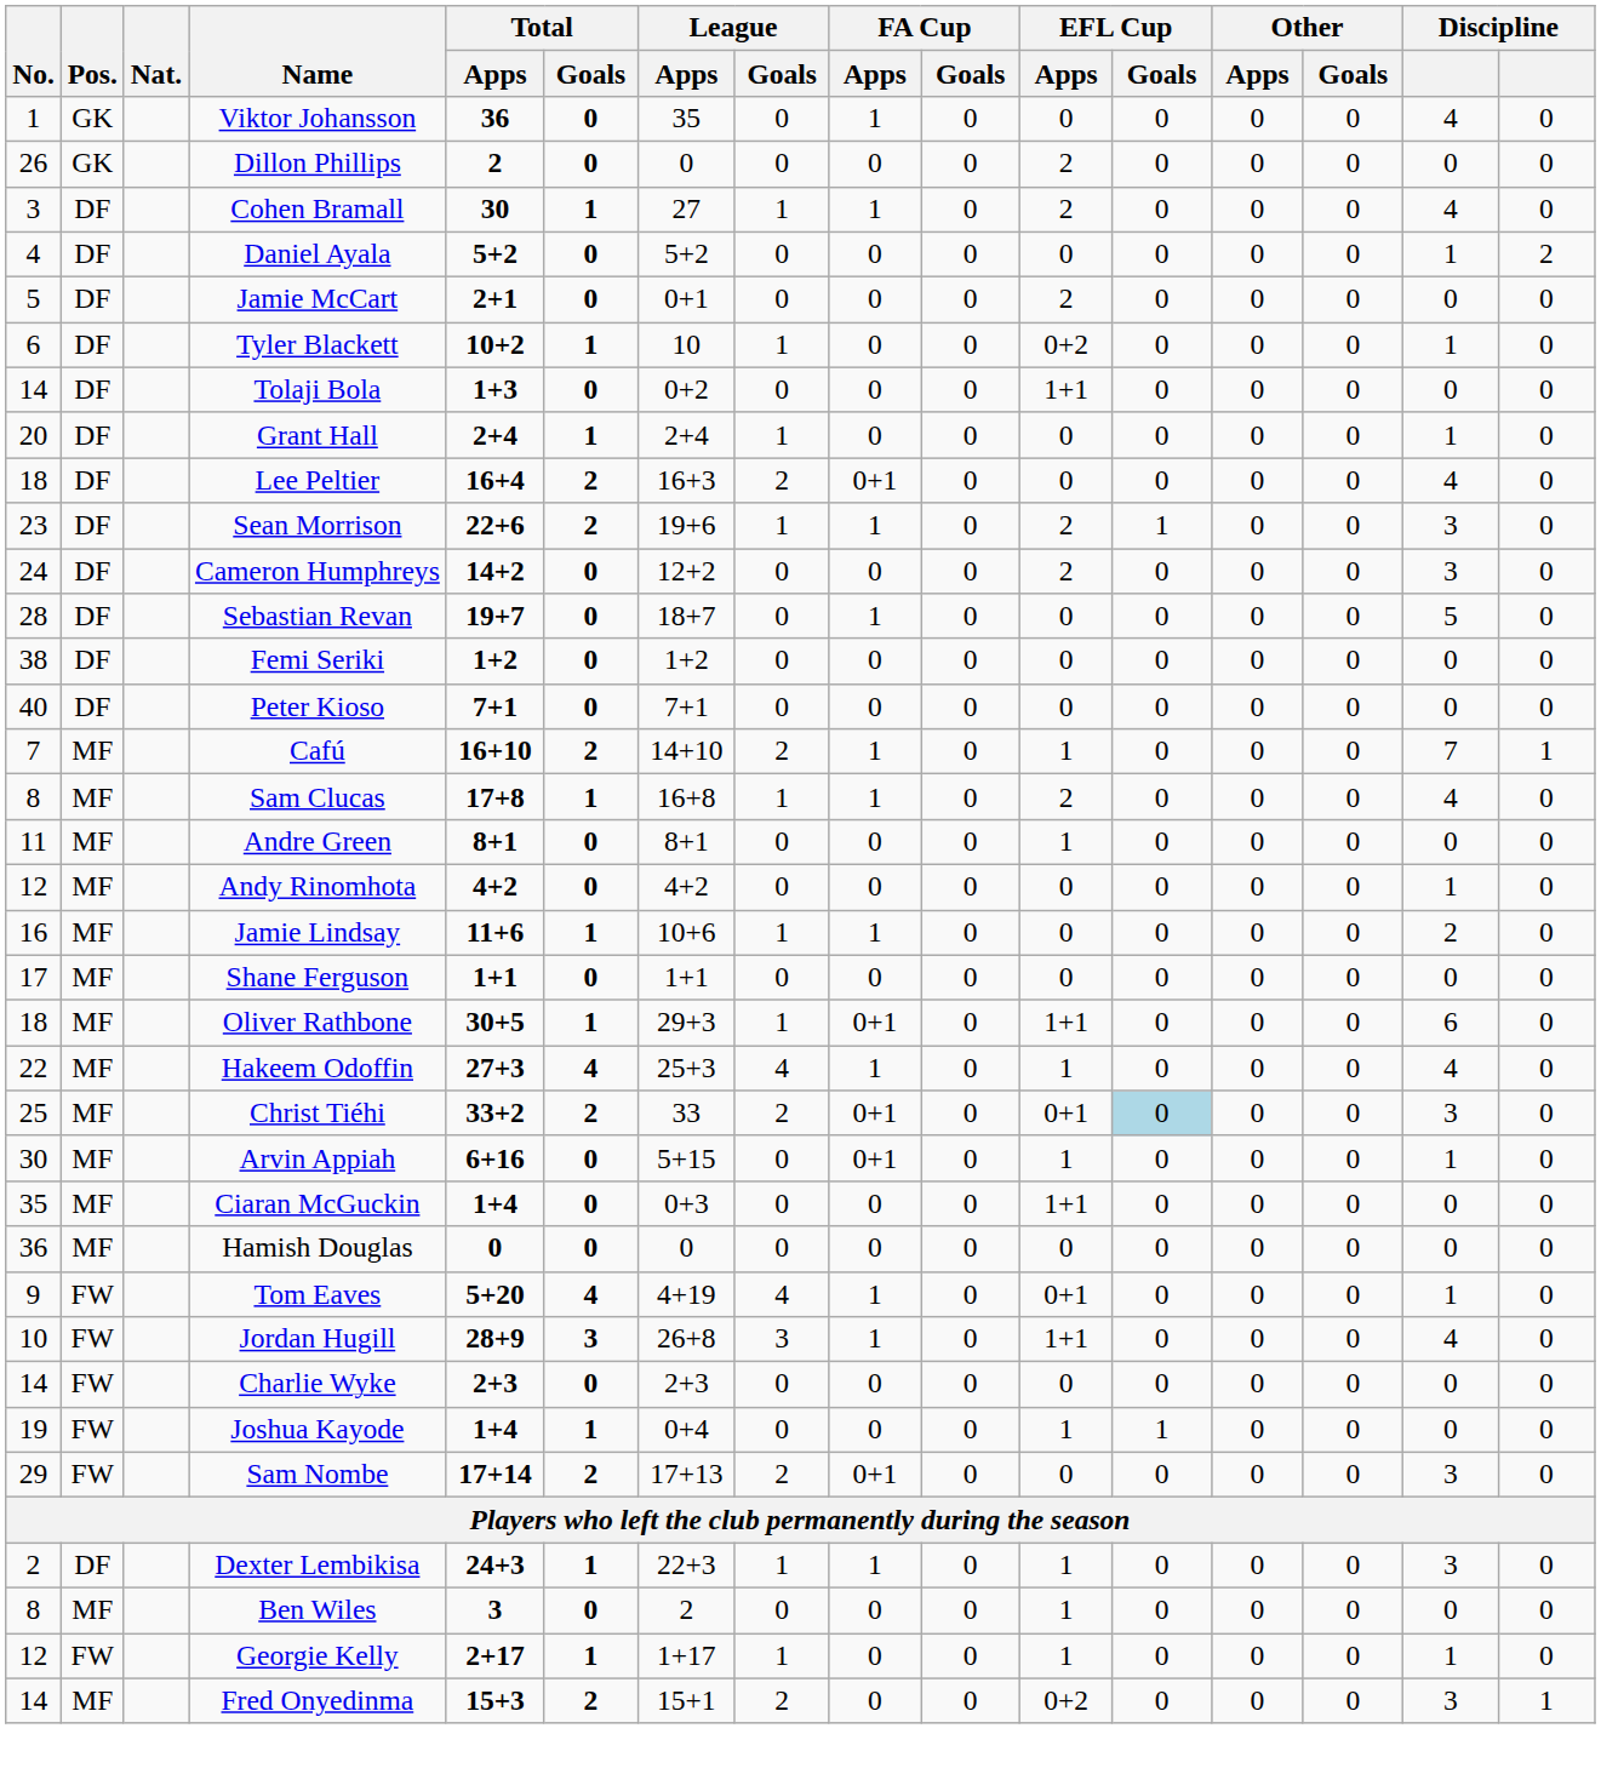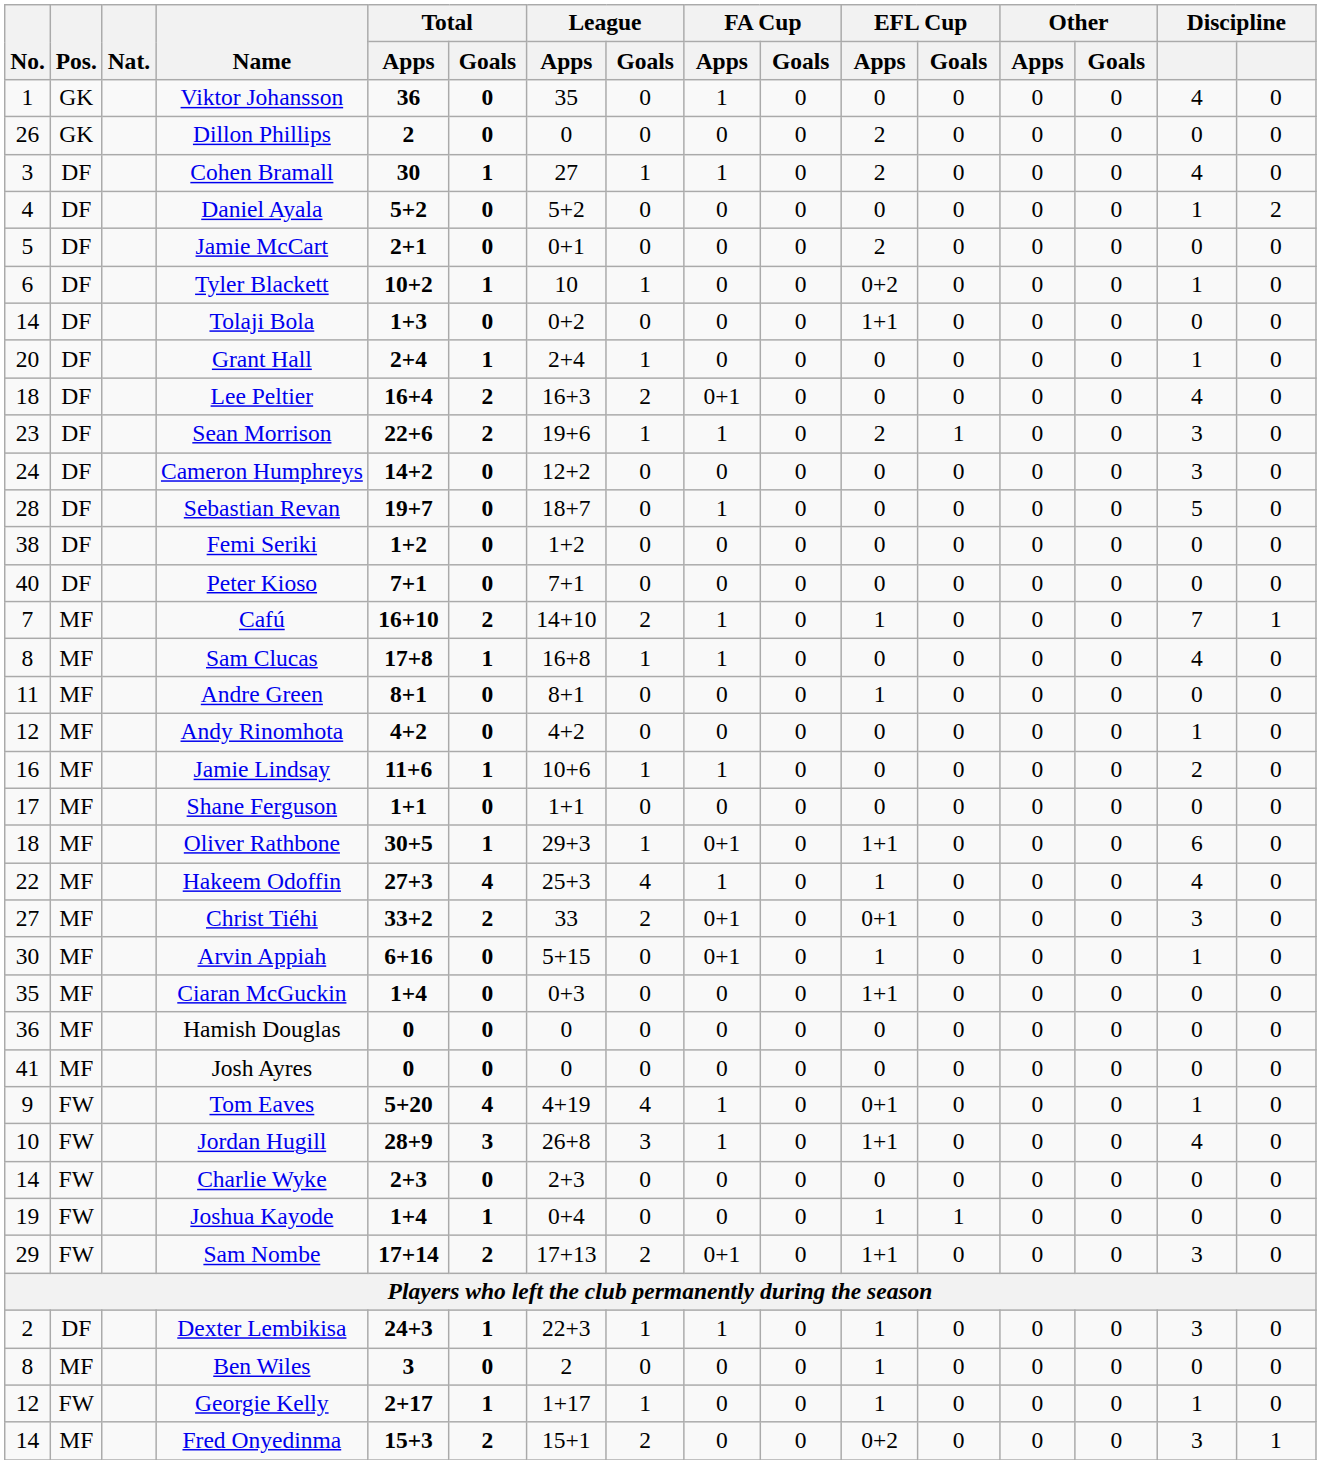 <table class="wikitable sortable" style="text-align:center">
 <tr>
 <th rowspan="2" style="vertical-align:bottom;">No.</th>
 <th rowspan="2" style="vertical-align:bottom;">Pos.</th>
 <th rowspan="2" style="vertical-align:bottom;">Nat.</th>
 <th rowspan="2" style="vertical-align:bottom;">Name</th>
 <th colspan="2" style="width:100px;">Total</th>
 <th colspan="2" style="width:100px;">League</th>
 <th colspan="2" style="width:100px;">FA Cup</th>
 <th colspan="2" style="width:100px;">EFL Cup</th>
 <th colspan="2" style="width:100px;">Other</th>
 <th colspan="2" style="width:100px;">Discipline</th>
 </tr>
 <tr>
 <th>Apps</th>
 <th>Goals</th>
 <th>Apps</th>
 <th>Goals</th>
 <th>Apps</th>
 <th>Goals</th>
 <th>Apps</th>
 <th>Goals</th>
 <th>Apps</th>
 <th>Goals</th>
 <th></th>
 <th></th>
 </tr>
 <tr>
 <td>1</td>
 <td>GK</td>
 <td></td>
 <td><a href='#'>Viktor Johansson</a></td>
 <td><strong>36</strong></td>
 <td><strong>0</strong></td>
 <td>35</td>
 <td>0</td>
 <td>1</td>
 <td>0</td>
 <td>0</td>
 <td>0</td>
 <td>0</td>
 <td>0</td>
 <td>4</td>
 <td>0</td>
 </tr>
 <tr>
 <td>26</td>
 <td>GK</td>
 <td></td>
 <td><a href='#'>Dillon Phillips</a></td>
 <td><strong>2</strong></td>
 <td><strong>0</strong></td>
 <td>0</td>
 <td>0</td>
 <td>0</td>
 <td>0</td>
 <td>2</td>
 <td>0</td>
 <td>0</td>
 <td>0</td>
 <td>0</td>
 <td>0</td>
 </tr>
 <tr>
 <td>3</td>
 <td>DF</td>
 <td></td>
 <td><a href='#'>Cohen Bramall</a></td>
 <td><strong>30</strong></td>
 <td><strong>1</strong></td>
 <td>27</td>
 <td>1</td>
 <td>1</td>
 <td>0</td>
 <td>2</td>
 <td>0</td>
 <td>0</td>
 <td>0</td>
 <td>4</td>
 <td>0</td>
 </tr>
 <tr>
 <td>4</td>
 <td>DF</td>
 <td></td>
 <td><a href='#'>Daniel Ayala</a></td>
 <td><strong>5+2</strong></td>
 <td><strong>0</strong></td>
 <td>5+2</td>
 <td>0</td>
 <td>0</td>
 <td>0</td>
 <td>0</td>
 <td>0</td>
 <td>0</td>
 <td>0</td>
 <td>1</td>
 <td>2</td>
 </tr>
 <tr>
 <td>5</td>
 <td>DF</td>
 <td></td>
 <td><a href='#'>Jamie McCart</a></td>
 <td><strong>2+1</strong></td>
 <td><strong>0</strong></td>
 <td>0+1</td>
 <td>0</td>
 <td>0</td>
 <td>0</td>
 <td>2</td>
 <td>0</td>
 <td>0</td>
 <td>0</td>
 <td>0</td>
 <td>0</td>
 </tr>
 <tr>
 <td>6</td>
 <td>DF</td>
 <td></td>
 <td><a href='#'>Tyler Blackett</a></td>
 <td><strong>10+2</strong></td>
 <td><strong>1</strong></td>
 <td>10</td>
 <td>1</td>
 <td>0</td>
 <td>0</td>
 <td>0+2</td>
 <td>0</td>
 <td>0</td>
 <td>0</td>
 <td>1</td>
 <td>0</td>
 </tr>
 <tr>
 <td>14</td>
 <td>DF</td>
 <td></td>
 <td><a href='#'>Tolaji Bola</a></td>
 <td><strong>1+3</strong></td>
 <td><strong>0</strong></td>
 <td>0+2</td>
 <td>0</td>
 <td>0</td>
 <td>0</td>
 <td>1+1</td>
 <td>0</td>
 <td>0</td>
 <td>0</td>
 <td>0</td>
 <td>0</td>
 </tr>
 <tr>
 <td>20</td>
 <td>DF</td>
 <td></td>
 <td><a href='#'>Grant Hall</a></td>
 <td><strong>2+4</strong></td>
 <td><strong>1</strong></td>
 <td>2+4</td>
 <td>1</td>
 <td>0</td>
 <td>0</td>
 <td>0</td>
 <td>0</td>
 <td>0</td>
 <td>0</td>
 <td>1</td>
 <td>0</td>
 </tr>
 <tr>
 <td>18</td>
 <td>DF</td>
 <td></td>
 <td><a href='#'>Lee Peltier</a></td>
 <td><strong>16+4</strong></td>
 <td><strong>2</strong></td>
 <td>16+3</td>
 <td>2</td>
 <td>0+1</td>
 <td>0</td>
 <td>0</td>
 <td>0</td>
 <td>0</td>
 <td>0</td>
 <td>4</td>
 <td>0</td>
 </tr>
 <tr>
 <td>23</td>
 <td>DF</td>
 <td></td>
 <td><a href='#'>Sean Morrison</a></td>
 <td><strong>22+6</strong></td>
 <td><strong>2</strong></td>
 <td>19+6</td>
 <td>1</td>
 <td>1</td>
 <td>0</td>
 <td>2</td>
 <td>1</td>
 <td>0</td>
 <td>0</td>
 <td>3</td>
 <td>0</td>
 </tr>
 <tr>
 <td>24</td>
 <td>DF</td>
 <td></td>
 <td><a href='#'>Cameron Humphreys</a></td>
 <td><strong>14+2</strong></td>
 <td><strong>0</strong></td>
 <td>12+2</td>
 <td>0</td>
 <td>0</td>
 <td>0</td>
-<td>2</td>
+<td>0</td>
 <td>0</td>
 <td>0</td>
 <td>0</td>
 <td>3</td>
 <td>0</td>
 </tr>
 <tr>
 <td>28</td>
 <td>DF</td>
 <td></td>
 <td><a href='#'>Sebastian Revan</a></td>
 <td><strong>19+7</strong></td>
 <td><strong>0</strong></td>
 <td>18+7</td>
 <td>0</td>
 <td>1</td>
 <td>0</td>
 <td>0</td>
 <td>0</td>
 <td>0</td>
 <td>0</td>
 <td>5</td>
 <td>0</td>
 </tr>
 <tr>
 <td>38</td>
 <td>DF</td>
 <td></td>
 <td><a href='#'>Femi Seriki</a></td>
 <td><strong>1+2</strong></td>
 <td><strong>0</strong></td>
 <td>1+2</td>
 <td>0</td>
 <td>0</td>
 <td>0</td>
 <td>0</td>
 <td>0</td>
 <td>0</td>
 <td>0</td>
 <td>0</td>
 <td>0</td>
 </tr>
 <tr>
 <td>40</td>
 <td>DF</td>
 <td></td>
 <td><a href='#'>Peter Kioso</a></td>
 <td><strong>7+1</strong></td>
 <td><strong>0</strong></td>
 <td>7+1</td>
 <td>0</td>
 <td>0</td>
 <td>0</td>
 <td>0</td>
 <td>0</td>
 <td>0</td>
 <td>0</td>
 <td>0</td>
 <td>0</td>
 </tr>
 <tr>
 <td>7</td>
 <td>MF</td>
 <td></td>
 <td><a href='#'>Cafú</a></td>
 <td><strong>16+10</strong></td>
 <td><strong>2</strong></td>
 <td>14+10</td>
 <td>2</td>
 <td>1</td>
 <td>0</td>
 <td>1</td>
 <td>0</td>
 <td>0</td>
 <td>0</td>
 <td>7</td>
 <td>1</td>
 </tr>
 <tr>
 <td>8</td>
 <td>MF</td>
 <td></td>
 <td><a href='#'>Sam Clucas</a></td>
 <td><strong>17+8</strong></td>
 <td><strong>1</strong></td>
 <td>16+8</td>
 <td>1</td>
 <td>1</td>
 <td>0</td>
-<td>2</td>
+<td>0</td>
 <td>0</td>
 <td>0</td>
 <td>0</td>
 <td>4</td>
 <td>0</td>
 </tr>
 <tr>
 <td>11</td>
 <td>MF</td>
 <td></td>
 <td><a href='#'>Andre Green</a></td>
 <td><strong>8+1</strong></td>
 <td><strong>0</strong></td>
 <td>8+1</td>
 <td>0</td>
 <td>0</td>
 <td>0</td>
 <td>1</td>
 <td>0</td>
 <td>0</td>
 <td>0</td>
 <td>0</td>
 <td>0</td>
 </tr>
 <tr>
 <td>12</td>
 <td>MF</td>
 <td></td>
 <td><a href='#'>Andy Rinomhota</a></td>
 <td><strong>4+2</strong></td>
 <td><strong>0</strong></td>
 <td>4+2</td>
 <td>0</td>
 <td>0</td>
 <td>0</td>
 <td>0</td>
 <td>0</td>
 <td>0</td>
 <td>0</td>
 <td>1</td>
 <td>0</td>
 </tr>
 <tr>
 <td>16</td>
 <td>MF</td>
 <td></td>
 <td><a href='#'>Jamie Lindsay</a></td>
 <td><strong>11+6</strong></td>
 <td><strong>1</strong></td>
 <td>10+6</td>
 <td>1</td>
 <td>1</td>
 <td>0</td>
 <td>0</td>
 <td>0</td>
 <td>0</td>
 <td>0</td>
 <td>2</td>
 <td>0</td>
 </tr>
 <tr>
 <td>17</td>
 <td>MF</td>
 <td></td>
 <td><a href='#'>Shane Ferguson</a></td>
 <td><strong>1+1</strong></td>
 <td><strong>0</strong></td>
 <td>1+1</td>
 <td>0</td>
 <td>0</td>
 <td>0</td>
 <td>0</td>
 <td>0</td>
 <td>0</td>
 <td>0</td>
 <td>0</td>
 <td>0</td>
 </tr>
 <tr>
 <td>18</td>
 <td>MF</td>
 <td></td>
 <td><a href='#'>Oliver Rathbone</a></td>
 <td><strong>30+5</strong></td>
 <td><strong>1</strong></td>
 <td>29+3</td>
 <td>1</td>
 <td>0+1</td>
 <td>0</td>
 <td>1+1</td>
 <td>0</td>
 <td>0</td>
 <td>0</td>
 <td>6</td>
 <td>0</td>
 </tr>
 <tr>
 <td>22</td>
 <td>MF</td>
 <td></td>
 <td><a href='#'>Hakeem Odoffin</a></td>
 <td><strong>27+3</strong></td>
 <td><strong>4</strong></td>
 <td>25+3</td>
 <td>4</td>
 <td>1</td>
 <td>0</td>
 <td>1</td>
 <td>0</td>
 <td>0</td>
 <td>0</td>
 <td>4</td>
 <td>0</td>
 </tr>
 <tr>
-<td>25</td>
+<td>27</td>
 <td>MF</td>
 <td></td>
 <td><a href='#'>Christ Tiéhi</a></td>
 <td><strong>33+2</strong></td>
 <td><strong>2</strong></td>
 <td>33</td>
 <td>2</td>
 <td>0+1</td>
 <td>0</td>
 <td>0+1</td>
-<td style="background: lightblue;">0</td>
+<td>0</td>
 <td>0</td>
 <td>0</td>
 <td>3</td>
 <td>0</td>
 </tr>
 <tr>
 <td>30</td>
 <td>MF</td>
 <td></td>
 <td><a href='#'>Arvin Appiah</a></td>
 <td><strong>6+16</strong></td>
 <td><strong>0</strong></td>
 <td>5+15</td>
 <td>0</td>
 <td>0+1</td>
 <td>0</td>
 <td>1</td>
 <td>0</td>
 <td>0</td>
 <td>0</td>
 <td>1</td>
 <td>0</td>
 </tr>
 <tr>
 <td>35</td>
 <td>MF</td>
 <td></td>
 <td><a href='#'>Ciaran McGuckin</a></td>
 <td><strong>1+4</strong></td>
 <td><strong>0</strong></td>
 <td>0+3</td>
 <td>0</td>
 <td>0</td>
 <td>0</td>
 <td>1+1</td>
 <td>0</td>
 <td>0</td>
 <td>0</td>
 <td>0</td>
 <td>0</td>
 </tr>
 <tr>
 <td>36</td>
 <td>MF</td>
 <td></td>
 <td>Hamish Douglas</td>
+<td><strong>0</strong></td>
+<td><strong>0</strong></td>
+<td>0</td>
+<td>0</td>
+<td>0</td>
+<td>0</td>
+<td>0</td>
+<td>0</td>
+<td>0</td>
+<td>0</td>
+<td>0</td>
+<td>0</td>
+</tr>
+<tr>
+<td>41</td>
+<td>MF</td>
+<td></td>
+<td>Josh Ayres</td>
 <td><strong>0</strong></td>
 <td><strong>0</strong></td>
 <td>0</td>
 <td>0</td>
 <td>0</td>
 <td>0</td>
 <td>0</td>
 <td>0</td>
 <td>0</td>
 <td>0</td>
 <td>0</td>
 <td>0</td>
 </tr>
 <tr>
 <td>9</td>
 <td>FW</td>
 <td></td>
 <td><a href='#'>Tom Eaves</a></td>
 <td><strong>5+20</strong></td>
 <td><strong>4</strong></td>
 <td>4+19</td>
 <td>4</td>
 <td>1</td>
 <td>0</td>
 <td>0+1</td>
 <td>0</td>
 <td>0</td>
 <td>0</td>
 <td>1</td>
 <td>0</td>
 </tr>
 <tr>
 <td>10</td>
 <td>FW</td>
 <td></td>
 <td><a href='#'>Jordan Hugill</a></td>
 <td><strong>28+9</strong></td>
 <td><strong>3</strong></td>
 <td>26+8</td>
 <td>3</td>
 <td>1</td>
 <td>0</td>
 <td>1+1</td>
 <td>0</td>
 <td>0</td>
 <td>0</td>
 <td>4</td>
 <td>0</td>
 </tr>
 <tr>
 <td>14</td>
 <td>FW</td>
 <td></td>
 <td><a href='#'>Charlie Wyke</a></td>
 <td><strong>2+3</strong></td>
 <td><strong>0</strong></td>
 <td>2+3</td>
 <td>0</td>
 <td>0</td>
 <td>0</td>
 <td>0</td>
 <td>0</td>
 <td>0</td>
 <td>0</td>
 <td>0</td>
 <td>0</td>
 </tr>
 <tr>
 <td>19</td>
 <td>FW</td>
 <td></td>
 <td><a href='#'>Joshua Kayode</a></td>
 <td><strong>1+4</strong></td>
 <td><strong>1</strong></td>
 <td>0+4</td>
 <td>0</td>
 <td>0</td>
 <td>0</td>
 <td>1</td>
 <td>1</td>
 <td>0</td>
 <td>0</td>
 <td>0</td>
 <td>0</td>
 </tr>
 <tr>
 <td>29</td>
 <td>FW</td>
 <td></td>
 <td><a href='#'>Sam Nombe</a></td>
 <td><strong>17+14</strong></td>
 <td><strong>2</strong></td>
 <td>17+13</td>
 <td>2</td>
 <td>0+1</td>
 <td>0</td>
-<td>0</td>
+<td>1+1</td>
 <td>0</td>
 <td>0</td>
 <td>0</td>
 <td>3</td>
 <td>0</td>
 </tr>
 <tr>
 <th colspan=16><em>Players who left the club permanently during the season</em></th>
 </tr>
 <tr>
 <td>2</td>
 <td>DF</td>
 <td></td>
 <td><a href='#'>Dexter Lembikisa</a></td>
 <td><strong>24+3</strong></td>
 <td><strong>1</strong></td>
 <td>22+3</td>
 <td>1</td>
 <td>1</td>
 <td>0</td>
 <td>1</td>
 <td>0</td>
 <td>0</td>
 <td>0</td>
 <td>3</td>
 <td>0</td>
 </tr>
 <tr>
 <td>8</td>
 <td>MF</td>
 <td></td>
 <td><a href='#'>Ben Wiles</a></td>
 <td><strong>3</strong></td>
 <td><strong>0</strong></td>
 <td>2</td>
 <td>0</td>
 <td>0</td>
 <td>0</td>
 <td>1</td>
 <td>0</td>
 <td>0</td>
 <td>0</td>
 <td>0</td>
 <td>0</td>
 </tr>
 <tr>
 <td>12</td>
 <td>FW</td>
 <td></td>
 <td><a href='#'>Georgie Kelly</a></td>
 <td><strong>2+17</strong></td>
 <td><strong>1</strong></td>
 <td>1+17</td>
 <td>1</td>
 <td>0</td>
 <td>0</td>
 <td>1</td>
 <td>0</td>
 <td>0</td>
 <td>0</td>
 <td>1</td>
 <td>0</td>
 </tr>
 <tr>
 <td>14</td>
 <td>MF</td>
 <td></td>
 <td><a href='#'>Fred Onyedinma</a></td>
 <td><strong>15+3</strong></td>
 <td><strong>2</strong></td>
 <td>15+1</td>
 <td>2</td>
 <td>0</td>
 <td>0</td>
 <td>0+2</td>
 <td>0</td>
 <td>0</td>
 <td>0</td>
 <td>3</td>
 <td>1</td>
 </tr>
 </table>
